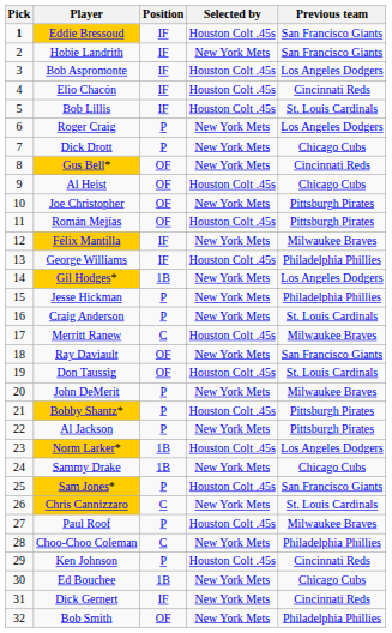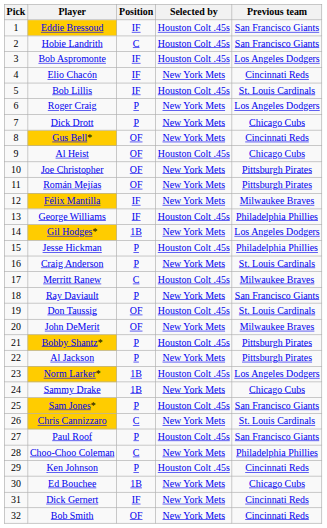 <table class="wikitable sortable" style="text-align:center">
 <tr>
 <th>Pick</th>
 <th>Player</th>
 <th>Position</th>
 <th>Selected by</th>
 <th>Previous team</th>
 </tr>
 <tr>
-<td><strong>1</strong></td>
+<td>1</td>
 <td bgcolor=#FFCC00><a href='#'>Eddie Bressoud</a></td>
 <td><a href='#'>IF</a></td>
 <td><a href='#'>Houston Colt .45s</a></td>
 <td><a href='#'>San Francisco Giants</a></td>
 </tr>
 <tr>
 <td>2</td>
 <td><a href='#'>Hobie Landrith</a></td>
-<td><a href='#'>IF</a></td>
-<td><a href='#'>New York Mets</a></td>
+<td><a href='#'>C</a></td>
+<td><a href='#'>Houston Colt .45s</a></td>
 <td><a href='#'>San Francisco Giants</a></td>
 </tr>
 <tr>
 <td>3</td>
 <td><a href='#'>Bob Aspromonte</a></td>
 <td><a href='#'>IF</a></td>
 <td><a href='#'>Houston Colt .45s</a></td>
 <td><a href='#'>Los Angeles Dodgers</a></td>
 </tr>
 <tr>
 <td>4</td>
 <td><a href='#'>Elio Chacón</a></td>
 <td><a href='#'>IF</a></td>
-<td><a href='#'>Houston Colt .45s</a></td>
+<td><a href='#'>New York Mets</a></td>
 <td><a href='#'>Cincinnati Reds</a></td>
 </tr>
 <tr>
 <td>5</td>
 <td><a href='#'>Bob Lillis</a></td>
 <td><a href='#'>IF</a></td>
 <td><a href='#'>Houston Colt .45s</a></td>
 <td><a href='#'>St. Louis Cardinals</a></td>
 </tr>
 <tr>
 <td>6</td>
 <td><a href='#'>Roger Craig</a></td>
 <td><a href='#'>P</a></td>
 <td><a href='#'>New York Mets</a></td>
 <td><a href='#'>Los Angeles Dodgers</a></td>
 </tr>
 <tr>
 <td>7</td>
 <td><a href='#'>Dick Drott</a></td>
 <td><a href='#'>P</a></td>
 <td><a href='#'>New York Mets</a></td>
 <td><a href='#'>Chicago Cubs</a></td>
 </tr>
 <tr>
 <td>8</td>
 <td bgcolor=#FFCC00><a href='#'>Gus Bell</a>*</td>
 <td><a href='#'>OF</a></td>
 <td><a href='#'>New York Mets</a></td>
 <td><a href='#'>Cincinnati Reds</a></td>
 </tr>
 <tr>
 <td>9</td>
 <td><a href='#'>Al Heist</a></td>
 <td><a href='#'>OF</a></td>
 <td><a href='#'>Houston Colt .45s</a></td>
 <td><a href='#'>Chicago Cubs</a></td>
 </tr>
 <tr>
 <td>10</td>
 <td><a href='#'>Joe Christopher</a></td>
 <td><a href='#'>OF</a></td>
 <td><a href='#'>New York Mets</a></td>
 <td><a href='#'>Pittsburgh Pirates</a></td>
 </tr>
 <tr>
 <td>11</td>
 <td><a href='#'>Román Mejías</a></td>
 <td><a href='#'>OF</a></td>
-<td><a href='#'>Houston Colt .45s</a></td>
+<td><a href='#'>New York Mets</a></td>
 <td><a href='#'>Pittsburgh Pirates</a></td>
 </tr>
 <tr>
 <td>12</td>
 <td bgcolor=#FFCC00><a href='#'>Félix Mantilla</a></td>
 <td><a href='#'>IF</a></td>
 <td><a href='#'>New York Mets</a></td>
 <td><a href='#'>Milwaukee Braves</a></td>
 </tr>
 <tr>
 <td>13</td>
 <td><a href='#'>George Williams</a></td>
 <td><a href='#'>IF</a></td>
 <td><a href='#'>Houston Colt .45s</a></td>
 <td><a href='#'>Philadelphia Phillies</a></td>
 </tr>
 <tr>
 <td>14</td>
 <td bgcolor=#FFCC00><a href='#'>Gil Hodges</a>*</td>
 <td><a href='#'>1B</a></td>
 <td><a href='#'>New York Mets</a></td>
 <td><a href='#'>Los Angeles Dodgers</a></td>
 </tr>
 <tr>
 <td>15</td>
 <td><a href='#'>Jesse Hickman</a></td>
 <td><a href='#'>P</a></td>
-<td><a href='#'>New York Mets</a></td>
+<td><a href='#'>Houston Colt .45s</a></td>
 <td><a href='#'>Philadelphia Phillies</a></td>
 </tr>
 <tr>
 <td>16</td>
 <td><a href='#'>Craig Anderson</a></td>
 <td><a href='#'>P</a></td>
 <td><a href='#'>New York Mets</a></td>
 <td><a href='#'>St. Louis Cardinals</a></td>
 </tr>
 <tr>
 <td>17</td>
 <td><a href='#'>Merritt Ranew</a></td>
 <td><a href='#'>C</a></td>
 <td><a href='#'>Houston Colt .45s</a></td>
 <td><a href='#'>Milwaukee Braves</a></td>
 </tr>
 <tr>
 <td>18</td>
 <td><a href='#'>Ray Daviault</a></td>
-<td><a href='#'>OF</a></td>
+<td><a href='#'>P</a></td>
 <td><a href='#'>New York Mets</a></td>
 <td><a href='#'>San Francisco Giants</a></td>
 </tr>
 <tr>
 <td>19</td>
 <td><a href='#'>Don Taussig</a></td>
 <td><a href='#'>OF</a></td>
 <td><a href='#'>Houston Colt .45s</a></td>
 <td><a href='#'>St. Louis Cardinals</a></td>
 </tr>
 <tr>
 <td>20</td>
 <td><a href='#'>John DeMerit</a></td>
-<td><a href='#'>P</a></td>
+<td><a href='#'>OF</a></td>
 <td><a href='#'>New York Mets</a></td>
 <td><a href='#'>Milwaukee Braves</a></td>
 </tr>
 <tr>
 <td>21</td>
 <td bgcolor=#FFCC00><a href='#'>Bobby Shantz</a>*</td>
 <td><a href='#'>P</a></td>
 <td><a href='#'>Houston Colt .45s</a></td>
 <td><a href='#'>Pittsburgh Pirates</a></td>
 </tr>
 <tr>
 <td>22</td>
 <td><a href='#'>Al Jackson</a></td>
 <td><a href='#'>P</a></td>
 <td><a href='#'>New York Mets</a></td>
 <td><a href='#'>Pittsburgh Pirates</a></td>
 </tr>
 <tr>
 <td>23</td>
 <td bgcolor=#FFCC00><a href='#'>Norm Larker</a>*</td>
 <td><a href='#'>1B</a></td>
 <td><a href='#'>Houston Colt .45s</a></td>
 <td><a href='#'>Los Angeles Dodgers</a></td>
 </tr>
 <tr>
 <td>24</td>
 <td><a href='#'>Sammy Drake</a></td>
 <td><a href='#'>1B</a></td>
 <td><a href='#'>New York Mets</a></td>
 <td><a href='#'>Chicago Cubs</a></td>
 </tr>
 <tr>
 <td>25</td>
 <td bgcolor=#FFCC00><a href='#'>Sam Jones</a>*</td>
 <td><a href='#'>P</a></td>
 <td><a href='#'>Houston Colt .45s</a></td>
 <td><a href='#'>San Francisco Giants</a></td>
 </tr>
 <tr>
 <td>26</td>
 <td bgcolor=#FFCC00><a href='#'>Chris Cannizzaro</a></td>
 <td><a href='#'>C</a></td>
 <td><a href='#'>New York Mets</a></td>
 <td><a href='#'>St. Louis Cardinals</a></td>
 </tr>
 <tr>
 <td>27</td>
 <td><a href='#'>Paul Roof</a></td>
 <td><a href='#'>P</a></td>
 <td><a href='#'>Houston Colt .45s</a></td>
-<td><a href='#'>Milwaukee Braves</a></td>
+<td><a href='#'>San Francisco Giants</a></td>
 </tr>
 <tr>
 <td>28</td>
 <td><a href='#'>Choo-Choo Coleman</a></td>
 <td><a href='#'>C</a></td>
 <td><a href='#'>New York Mets</a></td>
 <td><a href='#'>Philadelphia Phillies</a></td>
 </tr>
 <tr>
 <td>29</td>
 <td><a href='#'>Ken Johnson</a></td>
 <td><a href='#'>P</a></td>
 <td><a href='#'>Houston Colt .45s</a></td>
 <td><a href='#'>Cincinnati Reds</a></td>
 </tr>
 <tr>
 <td>30</td>
 <td><a href='#'>Ed Bouchee</a></td>
 <td><a href='#'>1B</a></td>
 <td><a href='#'>New York Mets</a></td>
 <td><a href='#'>Chicago Cubs</a></td>
 </tr>
 <tr>
 <td>31</td>
 <td><a href='#'>Dick Gernert</a></td>
 <td><a href='#'>IF</a></td>
 <td><a href='#'>New York Mets</a></td>
 <td><a href='#'>Cincinnati Reds</a></td>
 </tr>
 <tr>
 <td>32</td>
 <td><a href='#'>Bob Smith</a></td>
 <td><a href='#'>OF</a></td>
 <td><a href='#'>New York Mets</a></td>
-<td><a href='#'>Philadelphia Phillies</a></td>
+<td><a href='#'>Cincinnati Reds</a></td>
 </tr>
 </table>
